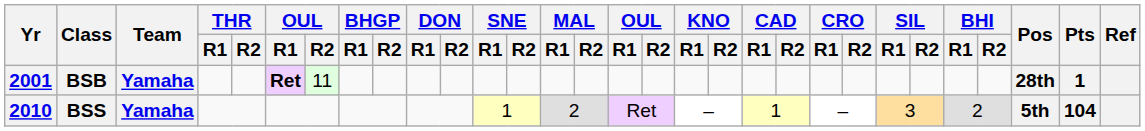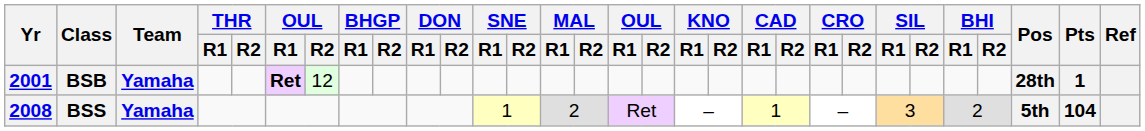 <table class="wikitable" style="font-size: 85%; text-align: center">
 <tr valign="top">
 <th style="vertical-align:middle;" rowspan="2">Yr</th>
 <th style="vertical-align:middle;" rowspan="2">Class</th>
 <th style="vertical-align:middle;" rowspan="2">Team</th>
 <th colspan=2><a href='#'>THR</a></th>
 <th colspan=2><a href='#'>OUL</a></th>
 <th colspan=2><a href='#'>BHGP</a></th>
 <th colspan=2><a href='#'>DON</a></th>
 <th colspan=2><a href='#'>SNE</a></th>
 <th colspan=2><a href='#'>MAL</a></th>
 <th colspan=2><a href='#'>OUL</a></th>
 <th colspan=2><a href='#'>KNO</a></th>
 <th colspan=2><a href='#'>CAD</a></th>
 <th colspan=2><a href='#'>CRO</a></th>
 <th colspan=2><a href='#'>SIL</a></th>
 <th colspan=2><a href='#'>BHI</a></th>
 <th style="vertical-align:middle;" rowspan="2">Pos</th>
 <th style="vertical-align:middle;" rowspan="2">Pts</th>
 <th style="vertical-align:middle;" rowspan="2">Ref</th>
 </tr>
 <tr>
 <th>R1</th>
 <th>R2</th>
 <th>R1</th>
 <th>R2</th>
 <th>R1</th>
 <th>R2</th>
 <th>R1</th>
 <th>R2</th>
 <th>R1</th>
 <th>R2</th>
 <th>R1</th>
 <th>R2</th>
 <th>R1</th>
 <th>R2</th>
 <th>R1</th>
 <th>R2</th>
 <th>R1</th>
 <th>R2</th>
 <th>R1</th>
 <th>R2</th>
 <th>R1</th>
 <th>R2</th>
 <th>R1</th>
 <th>R2</th>
 </tr>
 <tr>
 <th><a href='#'>2001</a></th>
 <th>BSB</th>
 <th><a href='#'>Yamaha</a></th>
 <td></td>
 <td></td>
 <td style="background:#efcfff;"><strong>Ret</strong></td>
-<td style="background:#dfffdf;">11</td>
+<td style="background:#dfffdf;">12</td>
 <td></td>
 <td></td>
 <td></td>
 <td></td>
 <td></td>
 <td></td>
 <td></td>
 <td></td>
 <td></td>
 <td></td>
 <td></td>
 <td></td>
 <td></td>
 <td></td>
 <td></td>
 <td></td>
 <td></td>
 <td></td>
 <td></td>
 <td></td>
 <th>28th</th>
 <th>1</th>
 <th></th>
 </tr>
 <tr>
-<th><a href='#'>2010</a></th>
+<th><a href='#'>2008</a></th>
 <th>BSS</th>
 <th><a href='#'>Yamaha</a></th>
 <td colspan=2></td>
 <td colspan=2></td>
 <td colspan=2></td>
 <td colspan=2></td>
 <td colspan="2" style="background:#ffffbf;">1</td>
 <td colspan="2" style="background:#dfdfdf;">2</td>
 <td colspan="2" style="background:#efcfff;">Ret</td>
 <td colspan="2" style="background:#fff;">–</td>
 <td colspan="2" style="background:#ffffbf;">1</td>
 <td colspan="2" style="background:#fff;">–</td>
 <td colspan="2" style="background:#ffdf9f;">3</td>
 <td colspan="2" style="background:#dfdfdf;">2</td>
 <th>5th</th>
 <th>104</th>
 <th></th>
 </tr>
 </table>
